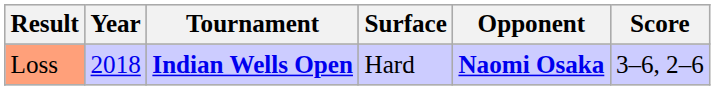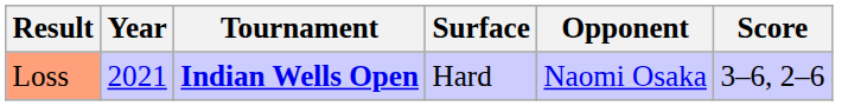 <table class="wikitable">
 <tr>
 <th>Result</th>
 <th>Year</th>
 <th>Tournament</th>
 <th>Surface</th>
 <th>Opponent</th>
 <th class="unsortable">Score</th>
 </tr>
 <tr style="background:#ccf;">
 <td bgcolor=FFA07A>Loss</td>
-<td><a href='#'>2018</a></td>
+<td><a href='#'>2021</a></td>
 <td><strong><a href='#'>Indian Wells Open</a></strong></td>
 <td>Hard</td>
-<td><strong> <a href='#'>Naomi Osaka</a></strong></td>
+<td> <a href='#'>Naomi Osaka</a></td>
 <td>3–6, 2–6</td>
 </tr>
 </table>
